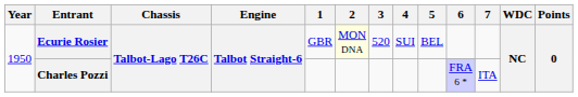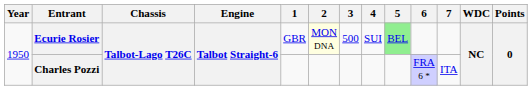 <table class="wikitable" style="text-align:center; font-size:90%">
 <tr>
 <th>Year</th>
 <th>Entrant</th>
 <th>Chassis</th>
 <th>Engine</th>
 <th>1</th>
 <th>2</th>
 <th>3</th>
 <th>4</th>
 <th>5</th>
 <th>6</th>
 <th>7</th>
 <th>WDC</th>
 <th>Points</th>
 </tr>
 <tr>
 <td rowspan=2><a href='#'>1950</a></td>
 <th><a href='#'>Ecurie Rosier</a></th>
 <th rowspan=2><a href='#'>Talbot-Lago</a> <a href='#'>T26C</a></th>
 <th rowspan=2><a href='#'>Talbot</a> <a href='#'>Straight-6</a></th>
 <td><a href='#'>GBR</a></td>
 <td style="background: lightyellow;"><a href='#'>MON</a><br><small>DNA</small></td>
-<td><a href='#'>520</a></td>
+<td><a href='#'>500</a></td>
 <td><a href='#'>SUI</a></td>
-<td><a href='#'>BEL</a></td>
+<td style="background: lightgreen;"><a href='#'>BEL</a></td>
 <td></td>
 <td></td>
 <th rowspan=2>NC</th>
 <th rowspan=2>0</th>
 </tr>
 <tr>
 <th>Charles Pozzi</th>
 <td></td>
 <td></td>
 <td></td>
 <td></td>
 <td></td>
 <td style="background:#CFCFFF;"><a href='#'>FRA</a><br><small>6 *</small></td>
 <td><a href='#'>ITA</a></td>
 </tr>
 </table>
